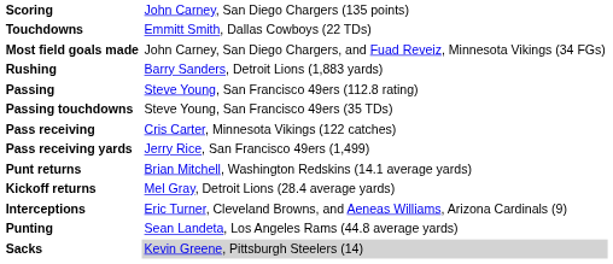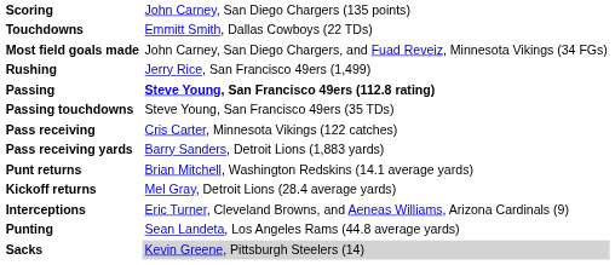 <table cellpadding="3" cellspacing="1">
 <tr>
 <td><strong>Scoring</strong></td>
 <td><a href='#'>John Carney</a>, San Diego Chargers (135 points)</td>
 </tr>
 <tr>
 <td><strong>Touchdowns</strong></td>
 <td><a href='#'>Emmitt Smith</a>, Dallas Cowboys (22 TDs)</td>
 </tr>
 <tr>
 <td><strong>Most field goals made</strong></td>
 <td>John Carney, San Diego Chargers, and <a href='#'>Fuad Reveiz</a>, Minnesota Vikings (34 FGs)</td>
 </tr>
 <tr>
 <td><strong>Rushing</strong></td>
-<td><a href='#'>Barry Sanders</a>, Detroit Lions (1,883 yards)</td>
+<td><a href='#'>Jerry Rice</a>, San Francisco 49ers (1,499)</td>
 </tr>
 <tr>
 <td><strong>Passing</strong></td>
-<td><a href='#'>Steve Young</a>, San Francisco 49ers (112.8 rating)</td>
+<td><strong><a href='#'>Steve Young</a>, San Francisco 49ers (112.8 rating)</strong></td>
 </tr>
 <tr>
 <td><strong>Passing touchdowns</strong></td>
 <td>Steve Young, San Francisco 49ers (35 TDs)</td>
 </tr>
 <tr>
 <td><strong>Pass receiving</strong></td>
 <td><a href='#'>Cris Carter</a>, Minnesota Vikings (122 catches)</td>
 </tr>
 <tr>
 <td><strong>Pass receiving yards</strong></td>
-<td><a href='#'>Jerry Rice</a>, San Francisco 49ers (1,499)</td>
+<td><a href='#'>Barry Sanders</a>, Detroit Lions (1,883 yards)</td>
 </tr>
 <tr>
 <td><strong>Punt returns</strong></td>
 <td><a href='#'>Brian Mitchell</a>, Washington Redskins (14.1 average yards)</td>
 </tr>
 <tr>
 <td><strong>Kickoff returns</strong></td>
 <td><a href='#'>Mel Gray</a>, Detroit Lions (28.4 average yards)</td>
 </tr>
 <tr>
 <td><strong>Interceptions</strong></td>
 <td><a href='#'>Eric Turner</a>, Cleveland Browns, and <a href='#'>Aeneas Williams</a>, Arizona Cardinals (9)</td>
 </tr>
 <tr>
 <td><strong>Punting</strong></td>
 <td><a href='#'>Sean Landeta</a>, Los Angeles Rams (44.8 average yards)</td>
 </tr>
 <tr>
 <td><strong>Sacks</strong></td>
 <td style="background: lightgrey;"><a href='#'>Kevin Greene</a>, Pittsburgh Steelers (14)</td>
 </tr>
 </table>
